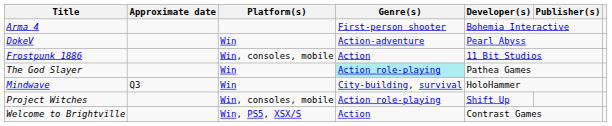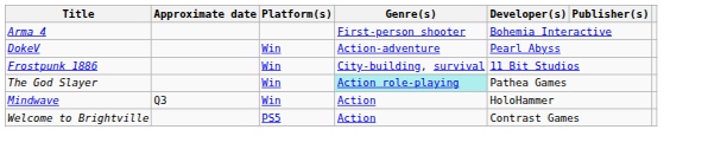 <table class="wikitable sortable" width="auto">
 <tr>
 <th>Title</th>
 <th>Approximate date</th>
 <th>Platform(s)</th>
 <th>Genre(s)</th>
 <th>Developer(s)</th>
 <th>Publisher(s)</th>
 <th></th>
 </tr>
 <tr>
 <td><em><a href='#'>Arma 4</a></em></td>
 <td></td>
 <td></td>
 <td><a href='#'>First-person shooter</a></td>
 <td colspan="2"><a href='#'>Bohemia Interactive</a></td>
 <td align="center"></td>
 </tr>
 <tr>
 <td><em><a href='#'>DokeV</a></em></td>
 <td></td>
 <td><a href='#'>Win</a></td>
 <td><a href='#'>Action-adventure</a></td>
 <td colspan="2"><a href='#'>Pearl Abyss</a></td>
 <td align="center"></td>
 </tr>
 <tr>
 <td><em><a href='#'>Frostpunk 1886</a></em></td>
 <td></td>
-<td><a href='#'>Win</a>, consoles, mobile</td>
-<td><a href='#'>Action</a></td>
+<td><a href='#'>Win</a></td>
+<td><a href='#'>City-building</a>, <a href='#'>survival</a></td>
 <td colspan="2"><a href='#'>11 Bit Studios</a></td>
 <td align="center"></td>
 </tr>
 <tr>
 <td data-sort-value="God Slayer"><em>The God Slayer</em></td>
 <td></td>
 <td><a href='#'>Win</a></td>
 <td style="background: paleturquoise;"><a href='#'>Action role-playing</a></td>
 <td colspan="2">Pathea Games</td>
 <td align="center"></td>
 </tr>
 <tr>
 <td><em><a href='#'>Mindwave</a></em></td>
 <td>Q3</td>
 <td><a href='#'>Win</a></td>
-<td><a href='#'>City-building</a>, <a href='#'>survival</a></td>
+<td><a href='#'>Action</a></td>
 <td colspan="2">HoloHammer</td>
-<td align="center"></td>
-</tr>
-<tr>
-<td><em>Project Witches</em></td>
-<td></td>
-<td><a href='#'>Win</a>, consoles, mobile</td>
-<td><a href='#'>Action role-playing</a></td>
-<td><a href='#'>Shift Up</a></td>
-<td></td>
 <td align="center"></td>
 </tr>
 <tr>
 <td><em>Welcome to Brightville</em></td>
 <td></td>
-<td><a href='#'>Win</a>, <a href='#'>PS5</a>, <a href='#'>XSX/S</a></td>
+<td><a href='#'>PS5</a></td>
 <td><a href='#'>Action</a></td>
 <td colspan="2">Contrast Games</td>
 <td align="center"></td>
 </tr>
 </table>
